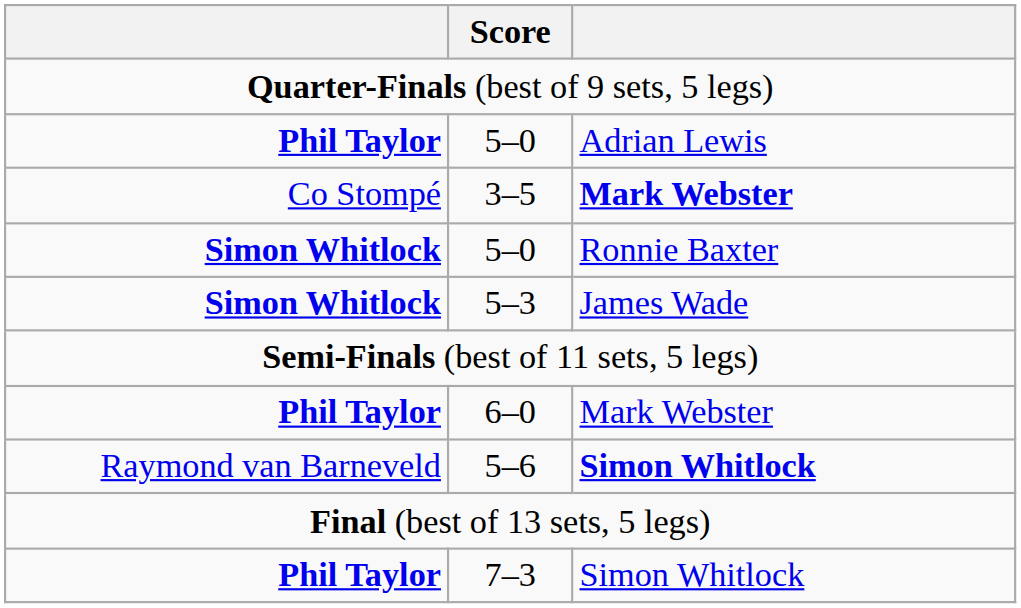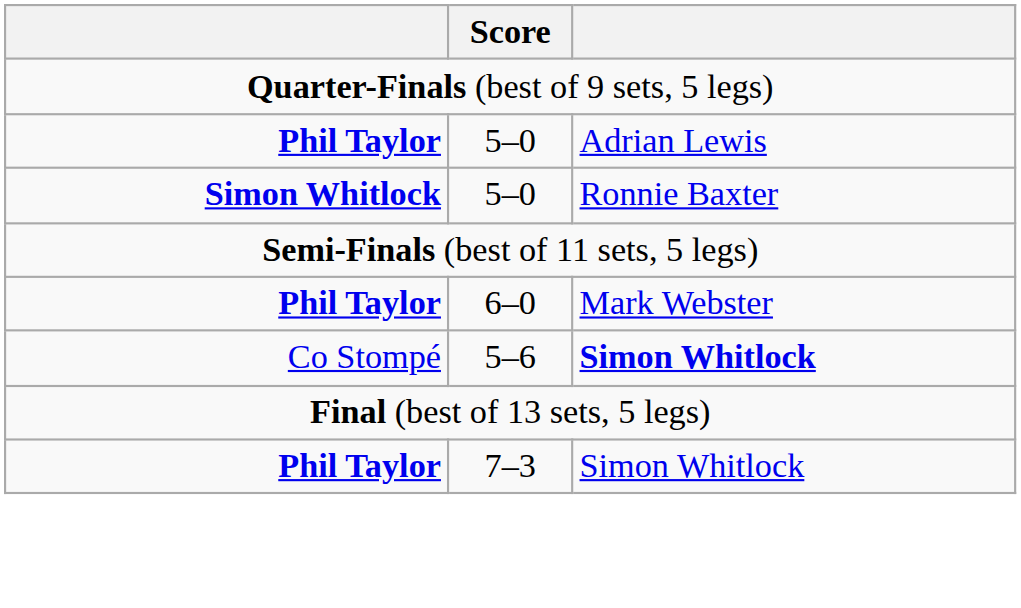 <table class=wikitable style="text-align:center">
 <tr>
 <th width=200></th>
 <th width=50>Score</th>
 <th width=200></th>
 </tr>
 <tr align=center>
 <td colspan="3"><strong>Quarter-Finals</strong> (best of 9 sets, 5 legs)</td>
 </tr>
 <tr align=left>
 <td align=right><strong><a href='#'>Phil Taylor</a></strong> </td>
 <td align=center>5–0</td>
 <td> <a href='#'>Adrian Lewis</a></td>
 </tr>
 <tr align=left>
-<td align=right><a href='#'>Co Stompé</a> </td>
-<td align=center>3–5</td>
-<td> <strong><a href='#'>Mark Webster</a></strong></td>
-</tr>
-<tr align=left>
 <td align=right><strong><a href='#'>Simon Whitlock</a></strong> </td>
 <td align=center>5–0</td>
 <td> <a href='#'>Ronnie Baxter</a></td>
-</tr>
-<tr align=left>
-<td align=right><strong><a href='#'>Simon Whitlock</a></strong> </td>
-<td align=center>5–3</td>
-<td> <a href='#'>James Wade</a></td>
 </tr>
 <tr align=center>
 <td colspan="3"><strong>Semi-Finals</strong> (best of 11 sets, 5 legs)</td>
 </tr>
 <tr align=left>
 <td align=right><strong><a href='#'>Phil Taylor</a></strong> </td>
 <td align=center>6–0</td>
 <td> <a href='#'>Mark Webster</a></td>
 </tr>
 <tr align=left>
-<td align=right><a href='#'>Raymond van Barneveld</a> </td>
+<td align=right><a href='#'>Co Stompé</a> </td>
 <td align=center>5–6</td>
 <td> <strong><a href='#'>Simon Whitlock</a></strong></td>
 </tr>
 <tr align=center>
 <td colspan="3"><strong>Final</strong> (best of 13 sets, 5 legs)</td>
 </tr>
 <tr align=left>
 <td align=right><strong><a href='#'>Phil Taylor</a></strong> </td>
 <td align=center>7–3</td>
 <td> <a href='#'>Simon Whitlock</a></td>
 </tr>
 </table>
